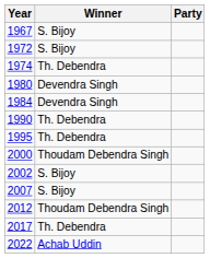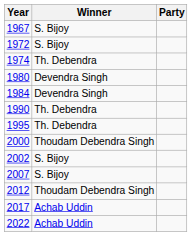 <table class="wikitable">
 <tr>
 <th>Year</th>
 <th>Winner</th>
 <th colspan="2">Party</th>
 </tr>
 <tr>
 <td><a href='#'>1967</a></td>
 <td>S. Bijoy</td>
 <td></td>
 </tr>
 <tr>
 <td><a href='#'>1972</a></td>
 <td>S. Bijoy</td>
 <td></td>
 </tr>
 <tr>
 <td><a href='#'>1974</a></td>
 <td>Th. Debendra</td>
 <td></td>
 </tr>
 <tr>
 <td><a href='#'>1980</a></td>
 <td>Devendra Singh</td>
 <td></td>
 </tr>
 <tr>
 <td><a href='#'>1984</a></td>
 <td>Devendra Singh</td>
 <td></td>
 </tr>
 <tr>
 <td><a href='#'>1990</a></td>
 <td>Th. Debendra</td>
 <td></td>
 </tr>
 <tr>
 <td><a href='#'>1995</a></td>
 <td>Th. Debendra</td>
 <td></td>
 </tr>
 <tr>
 <td><a href='#'>2000</a></td>
 <td>Thoudam Debendra Singh</td>
 <td></td>
 </tr>
 <tr>
 <td><a href='#'>2002</a></td>
 <td>S. Bijoy</td>
 <td></td>
 </tr>
 <tr>
 <td><a href='#'>2007</a></td>
 <td>S. Bijoy</td>
 <td></td>
 </tr>
 <tr>
 <td><a href='#'>2012</a></td>
 <td>Thoudam Debendra Singh</td>
 <td></td>
 </tr>
 <tr>
 <td><a href='#'>2017</a></td>
-<td>Th. Debendra</td>
+<td><a href='#'>Achab Uddin</a></td>
 <td></td>
 </tr>
 <tr>
 <td><a href='#'>2022</a></td>
 <td><a href='#'>Achab Uddin</a></td>
 <td></td>
 </tr>
 </table>
